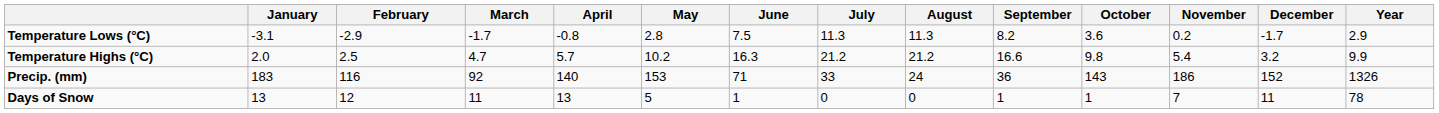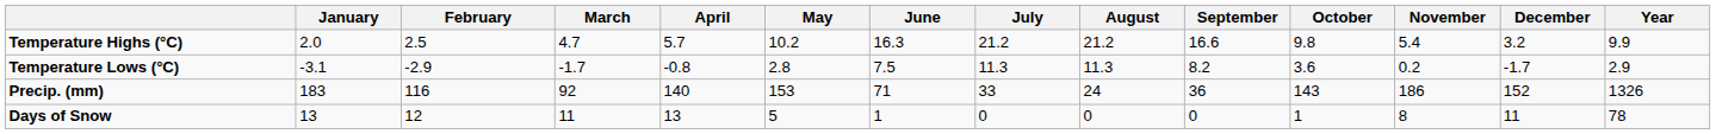 <table class="wikitable">
 <tr>
 <th style="width:290px;"></th>
 <th style="width:100px;">January</th>
 <th style="width:150px;">February</th>
 <th style="width:100px;">March</th>
 <th style="width:100px;">April</th>
 <th style="width:100px;">May</th>
 <th style="width:100px;">June</th>
 <th style="width:100px;">July</th>
 <th style="width:100px;">August</th>
 <th style="width:100px;">September</th>
 <th style="width:100px;">October</th>
 <th style="width:100px;">November</th>
 <th style="width:100px;">December</th>
 <th style="width:100px;">Year</th>
 </tr>
 <tr>
+<td><strong>Temperature Highs (°C)</strong></td>
+<td>2.0</td>
+<td>2.5</td>
+<td>4.7</td>
+<td>5.7</td>
+<td>10.2</td>
+<td>16.3</td>
+<td>21.2</td>
+<td>21.2</td>
+<td>16.6</td>
+<td>9.8</td>
+<td>5.4</td>
+<td>3.2</td>
+<td>9.9</td>
+</tr>
+<tr>
 <td><strong>Temperature Lows (°C)</strong></td>
 <td>-3.1</td>
 <td>-2.9</td>
 <td>-1.7</td>
 <td>-0.8</td>
 <td>2.8</td>
 <td>7.5</td>
 <td>11.3</td>
 <td>11.3</td>
 <td>8.2</td>
 <td>3.6</td>
 <td>0.2</td>
 <td>-1.7</td>
 <td>2.9</td>
-</tr>
-<tr>
-<td><strong>Temperature Highs (°C)</strong></td>
-<td>2.0</td>
-<td>2.5</td>
-<td>4.7</td>
-<td>5.7</td>
-<td>10.2</td>
-<td>16.3</td>
-<td>21.2</td>
-<td>21.2</td>
-<td>16.6</td>
-<td>9.8</td>
-<td>5.4</td>
-<td>3.2</td>
-<td>9.9</td>
 </tr>
 <tr>
 <td><strong>Precip. (mm)</strong></td>
 <td>183</td>
 <td>116</td>
 <td>92</td>
 <td>140</td>
 <td>153</td>
 <td>71</td>
 <td>33</td>
 <td>24</td>
 <td>36</td>
 <td>143</td>
 <td>186</td>
 <td>152</td>
 <td>1326</td>
 </tr>
 <tr>
 <td><strong>Days of Snow</strong></td>
 <td>13</td>
 <td>12</td>
 <td>11</td>
 <td>13</td>
 <td>5</td>
 <td>1</td>
 <td>0</td>
 <td>0</td>
+<td>0</td>
 <td>1</td>
-<td>1</td>
-<td>7</td>
+<td>8</td>
 <td>11</td>
 <td>78</td>
 </tr>
 </table>
